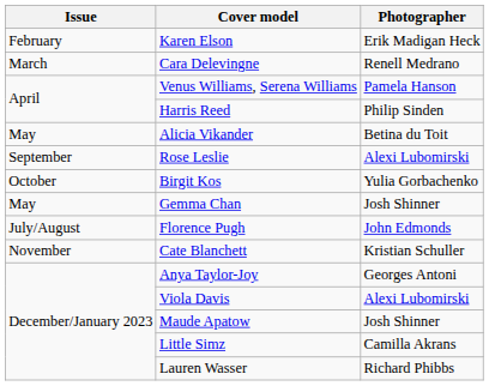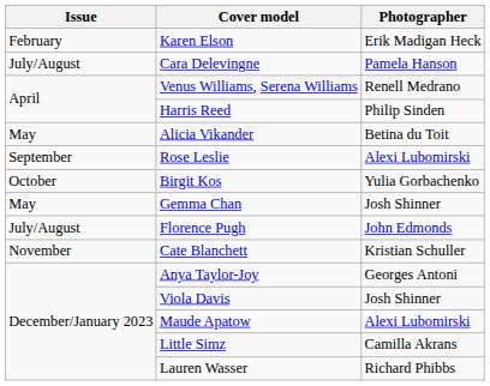 <table class="sortable wikitable">
 <tr>
 <th>Issue</th>
 <th>Cover model</th>
 <th>Photographer</th>
 </tr>
 <tr>
 <td>February</td>
 <td><a href='#'>Karen Elson</a></td>
 <td>Erik Madigan Heck</td>
 </tr>
 <tr>
-<td>March</td>
+<td>July/August</td>
 <td><a href='#'>Cara Delevingne</a></td>
-<td>Renell Medrano</td>
+<td><a href='#'>Pamela Hanson</a></td>
 </tr>
 <tr>
 <td rowspan="2">April</td>
 <td><a href='#'>Venus Williams</a>, <a href='#'>Serena Williams</a></td>
-<td><a href='#'>Pamela Hanson</a></td>
+<td>Renell Medrano</td>
 </tr>
 <tr>
 <td><a href='#'>Harris Reed</a></td>
 <td>Philip Sinden</td>
 </tr>
 <tr>
 <td>May</td>
 <td><a href='#'>Alicia Vikander</a></td>
 <td>Betina du Toit</td>
 </tr>
 <tr>
 <td>September</td>
 <td><a href='#'>Rose Leslie</a></td>
 <td><a href='#'>Alexi Lubomirski</a></td>
 </tr>
 <tr>
 <td>October</td>
 <td><a href='#'>Birgit Kos</a></td>
 <td>Yulia Gorbachenko</td>
 </tr>
 <tr>
 <td>May</td>
 <td><a href='#'>Gemma Chan</a></td>
 <td>Josh Shinner</td>
 </tr>
 <tr>
 <td>July/August</td>
 <td><a href='#'>Florence Pugh</a></td>
 <td><a href='#'>John Edmonds</a></td>
 </tr>
 <tr>
 <td>November</td>
 <td><a href='#'>Cate Blanchett</a></td>
 <td>Kristian Schuller</td>
 </tr>
 <tr>
 <td rowspan="5">December/January 2023</td>
 <td><a href='#'>Anya Taylor-Joy</a></td>
 <td>Georges Antoni</td>
 </tr>
 <tr>
 <td><a href='#'>Viola Davis</a></td>
-<td><a href='#'>Alexi Lubomirski</a></td>
+<td>Josh Shinner</td>
 </tr>
 <tr>
 <td><a href='#'>Maude Apatow</a></td>
-<td>Josh Shinner</td>
+<td><a href='#'>Alexi Lubomirski</a></td>
 </tr>
 <tr>
 <td><a href='#'>Little Simz</a></td>
 <td>Camilla Akrans</td>
 </tr>
 <tr>
 <td>Lauren Wasser</td>
 <td>Richard Phibbs</td>
 </tr>
 </table>
